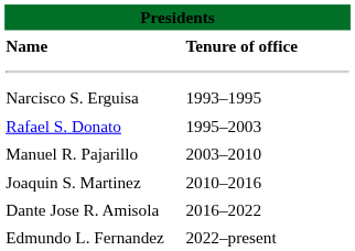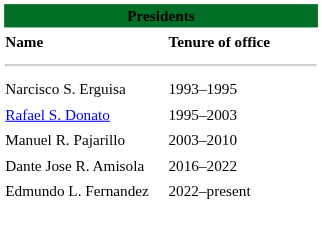 <table class="toccolours" style="float:right; margin-left:1em; font-size:90%; line-height:1.4em; width:300px;">
 <tr>
 <th colspan="2" style="text-align: center;background-color:#026f27"><span><strong>Presidents</strong></span></th>
 </tr>
 <tr>
 <td scope="col" width="150"><strong>Name</strong></td>
 <td><strong>Tenure of office</strong></td>
 </tr>
 <tr>
 <td colspan="2"><hr></td>
 </tr>
 <tr>
 <td>Narcisco S. Erguisa</td>
 <td>1993–1995</td>
 </tr>
 <tr>
 <td><a href='#'>Rafael S. Donato</a></td>
 <td>1995–2003</td>
 </tr>
 <tr>
 <td>Manuel R. Pajarillo</td>
 <td>2003–2010</td>
 </tr>
 <tr>
-<td>Joaquin S. Martinez</td>
-<td>2010–2016</td>
-</tr>
-<tr>
 <td>Dante Jose R. Amisola</td>
 <td>2016–2022</td>
 </tr>
 <tr>
 <td>Edmundo L. Fernandez</td>
 <td>2022–present</td>
 </tr>
 </table>
